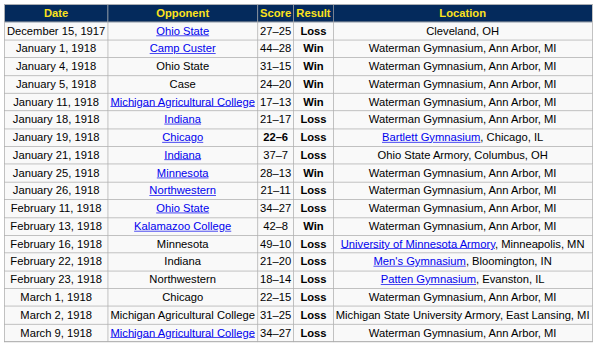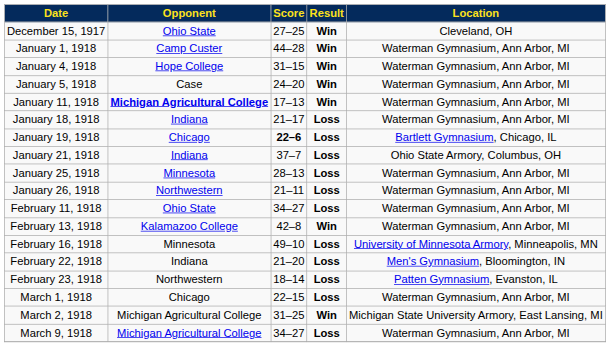 <table class="wikitable" width=" ">
 <tr align="center"  style="background:#042A5C; color:#FCE21C;">
 <td><strong>Date</strong></td>
 <td><strong>Opponent</strong></td>
 <td><strong>Score</strong></td>
 <td><strong>Result</strong></td>
 <td><strong>Location</strong></td>
 </tr>
 <tr align="center" bgcolor="">
 <td>December 15, 1917</td>
 <td><a href='#'>Ohio State</a></td>
 <td>27–25</td>
-<td><strong>Loss</strong></td>
+<td><strong>Win</strong></td>
 <td>Cleveland, OH</td>
 </tr>
 <tr align="center" bgcolor="">
 <td>January 1, 1918</td>
 <td><a href='#'>Camp Custer</a></td>
 <td>44–28</td>
 <td><strong>Win</strong></td>
 <td>Waterman Gymnasium, Ann Arbor, MI</td>
 </tr>
 <tr align="center" bgcolor="">
 <td>January 4, 1918</td>
-<td>Ohio State</td>
+<td><a href='#'>Hope College</a></td>
 <td>31–15</td>
 <td><strong>Win</strong></td>
 <td>Waterman Gymnasium, Ann Arbor, MI</td>
 </tr>
 <tr align="center" bgcolor="">
 <td>January 5, 1918</td>
 <td>Case</td>
 <td>24–20</td>
 <td><strong>Win</strong></td>
 <td>Waterman Gymnasium, Ann Arbor, MI</td>
 </tr>
 <tr align="center" bgcolor="">
 <td>January 11, 1918</td>
-<td><a href='#'>Michigan Agricultural College</a></td>
+<td><strong><a href='#'>Michigan Agricultural College</a></strong></td>
 <td>17–13</td>
 <td><strong>Win</strong></td>
 <td>Waterman Gymnasium, Ann Arbor, MI</td>
 </tr>
 <tr align="center" bgcolor="">
 <td>January 18, 1918</td>
 <td><a href='#'>Indiana</a></td>
 <td>21–17</td>
 <td><strong>Loss</strong></td>
 <td>Waterman Gymnasium, Ann Arbor, MI</td>
 </tr>
 <tr align="center" bgcolor="">
 <td>January 19, 1918</td>
 <td><a href='#'>Chicago</a></td>
 <td><strong>22–6</strong></td>
 <td><strong>Loss</strong></td>
 <td><a href='#'>Bartlett Gymnasium</a>, Chicago, IL</td>
 </tr>
 <tr align="center" bgcolor="">
 <td>January 21, 1918</td>
 <td><a href='#'>Indiana</a></td>
 <td>37–7</td>
 <td><strong>Loss</strong></td>
 <td>Ohio State Armory, Columbus, OH</td>
 </tr>
 <tr align="center" bgcolor="">
 <td>January 25, 1918</td>
 <td><a href='#'>Minnesota</a></td>
 <td>28–13</td>
-<td><strong>Win</strong></td>
+<td><strong>Loss</strong></td>
 <td>Waterman Gymnasium, Ann Arbor, MI</td>
 </tr>
 <tr align="center" bgcolor="">
 <td>January 26, 1918</td>
 <td><a href='#'>Northwestern</a></td>
 <td>21–11</td>
 <td><strong>Loss</strong></td>
 <td>Waterman Gymnasium, Ann Arbor, MI</td>
 </tr>
 <tr align="center" bgcolor="">
 <td>February 11, 1918</td>
 <td><a href='#'>Ohio State</a></td>
 <td>34–27</td>
 <td><strong>Loss</strong></td>
 <td>Waterman Gymnasium, Ann Arbor, MI</td>
 </tr>
 <tr align="center" bgcolor="">
 <td>February 13, 1918</td>
 <td><a href='#'>Kalamazoo College</a></td>
 <td>42–8</td>
 <td><strong>Win</strong></td>
 <td>Waterman Gymnasium, Ann Arbor, MI</td>
 </tr>
 <tr align="center" bgcolor="">
 <td>February 16, 1918</td>
 <td>Minnesota</td>
 <td>49–10</td>
 <td><strong>Loss</strong></td>
 <td><a href='#'>University of Minnesota Armory</a>, Minneapolis, MN</td>
 </tr>
 <tr align="center" bgcolor="">
 <td>February 22, 1918</td>
 <td>Indiana</td>
 <td>21–20</td>
 <td><strong>Loss</strong></td>
 <td><a href='#'>Men's Gymnasium</a>, Bloomington, IN</td>
 </tr>
 <tr align="center" bgcolor="">
 <td>February 23, 1918</td>
 <td>Northwestern</td>
 <td>18–14</td>
 <td><strong>Loss</strong></td>
 <td><a href='#'>Patten Gymnasium</a>, Evanston, IL</td>
 </tr>
 <tr align="center" bgcolor="">
 <td>March 1, 1918</td>
 <td>Chicago</td>
 <td>22–15</td>
 <td><strong>Loss</strong></td>
 <td>Waterman Gymnasium, Ann Arbor, MI</td>
 </tr>
 <tr align="center" bgcolor="">
 <td>March 2, 1918</td>
 <td>Michigan Agricultural College</td>
 <td>31–25</td>
-<td><strong>Loss</strong></td>
+<td><strong>Win</strong></td>
 <td>Michigan State University Armory, East Lansing, MI</td>
 </tr>
 <tr align="center" bgcolor="">
 <td>March 9, 1918</td>
 <td><a href='#'>Michigan Agricultural College</a></td>
 <td>34–27</td>
 <td><strong>Loss</strong></td>
 <td>Waterman Gymnasium, Ann Arbor, MI</td>
 </tr>
 <tr align="center" bgcolor="">
 </tr>
 </table>
